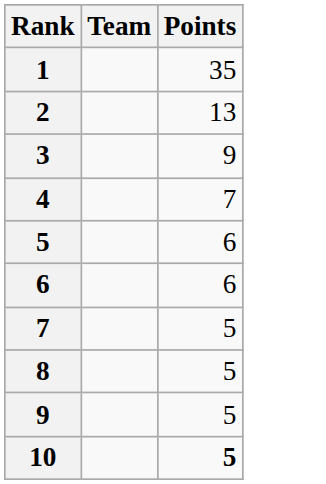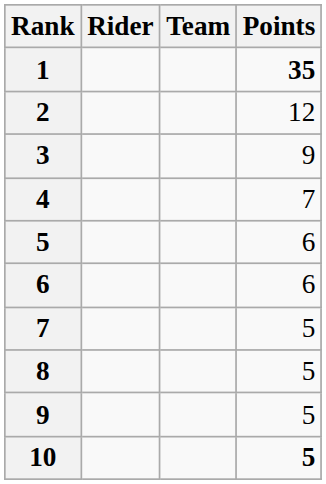 <table class="wikitable" margin-bottom:0;">
 <tr>
 <th scope="col">Rank</th>
+<th scope="col">Rider</th>
 <th scope="col">Team</th>
 <th scope="col">Points</th>
 </tr>
 <tr>
 <th scope="row">1</th>
+<td> </td>
 <td></td>
-<td align="right">35</td>
+<td align="right"><strong>35</strong></td>
 </tr>
 <tr>
 <th scope="row">2</th>
 <td></td>
-<td align="right">13</td>
+<td></td>
+<td align="right">12</td>
 </tr>
 <tr>
 <th scope="row">3</th>
+<td></td>
 <td></td>
 <td align="right">9</td>
 </tr>
 <tr>
 <th scope="row">4</th>
 <td></td>
+<td></td>
 <td align="right">7</td>
 </tr>
 <tr>
 <th scope="row">5</th>
+<td></td>
 <td></td>
 <td align="right">6</td>
 </tr>
 <tr>
 <th scope="row">6</th>
 <td></td>
+<td></td>
 <td align="right">6</td>
 </tr>
 <tr>
 <th scope="row">7</th>
+<td></td>
 <td></td>
 <td align="right">5</td>
 </tr>
 <tr>
 <th scope="row">8</th>
 <td></td>
+<td></td>
 <td align="right">5</td>
 </tr>
 <tr>
 <th scope="row">9</th>
+<td></td>
 <td></td>
 <td align="right">5</td>
 </tr>
 <tr>
 <th scope="row">10</th>
 <td></td>
+<td></td>
 <td align="right"><strong>5</strong></td>
 </tr>
 </table>
